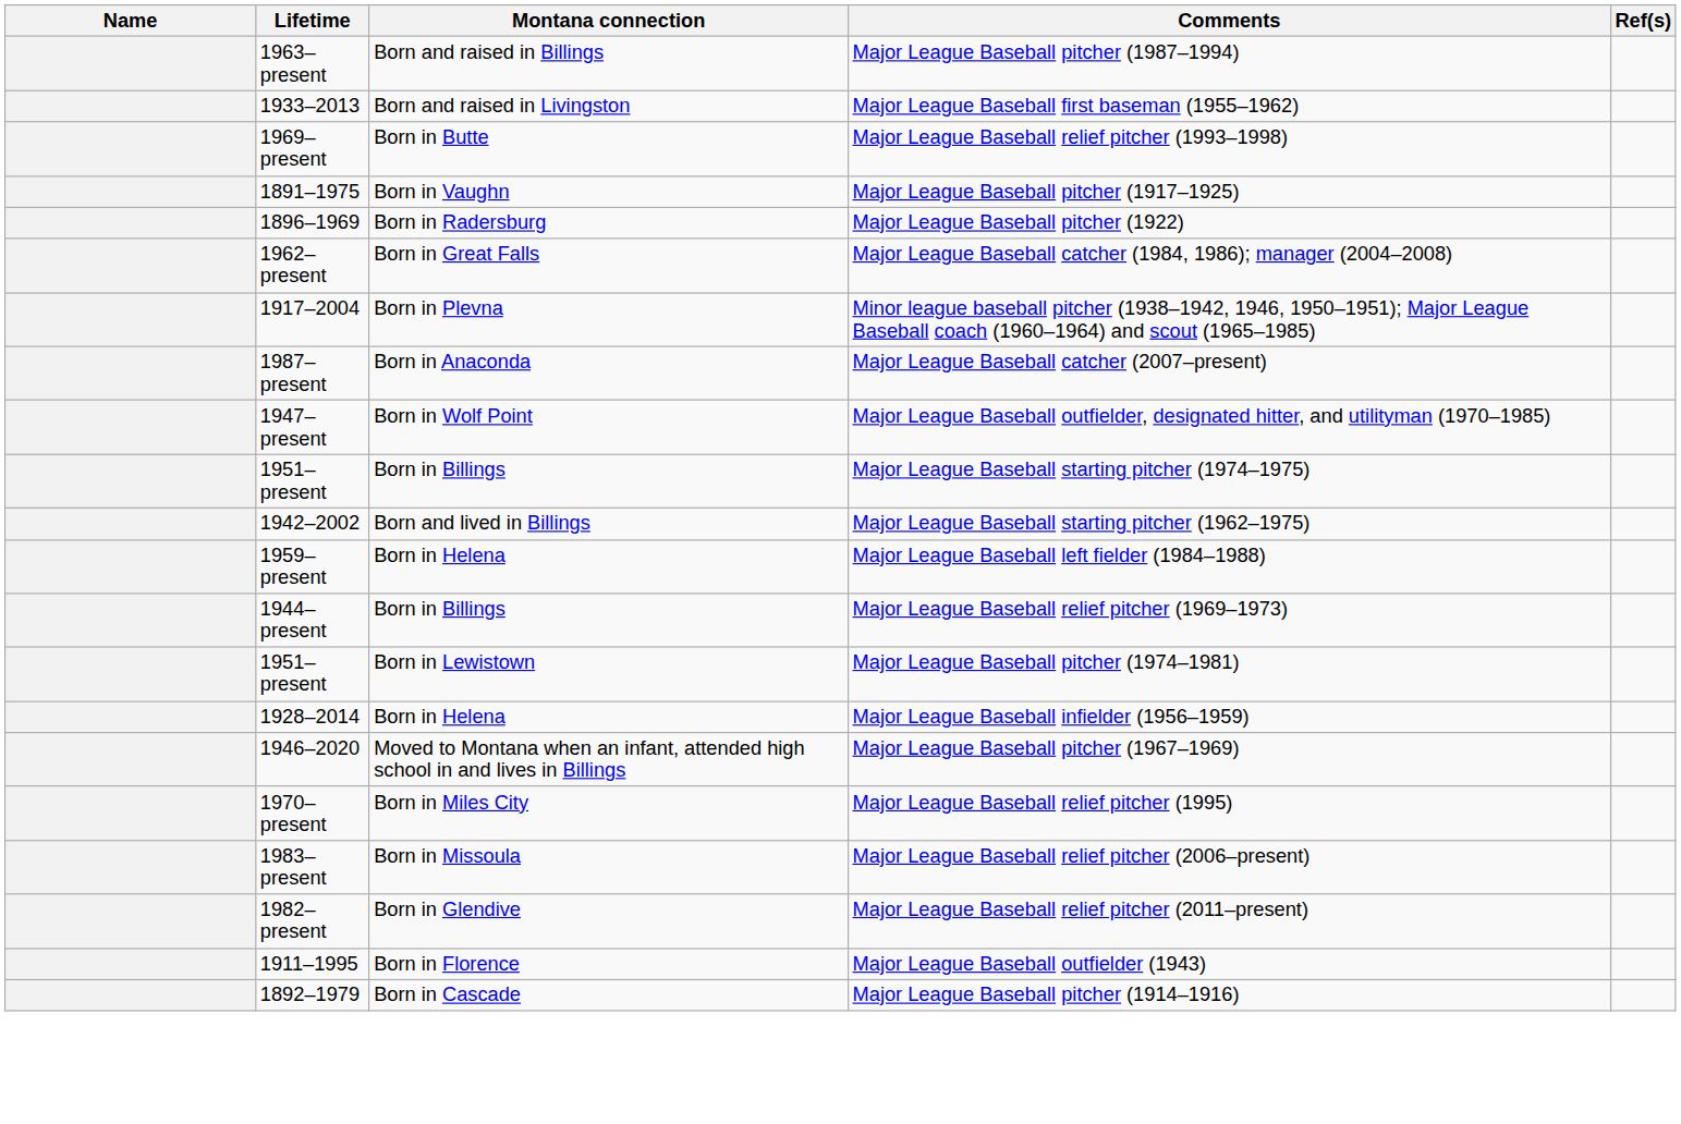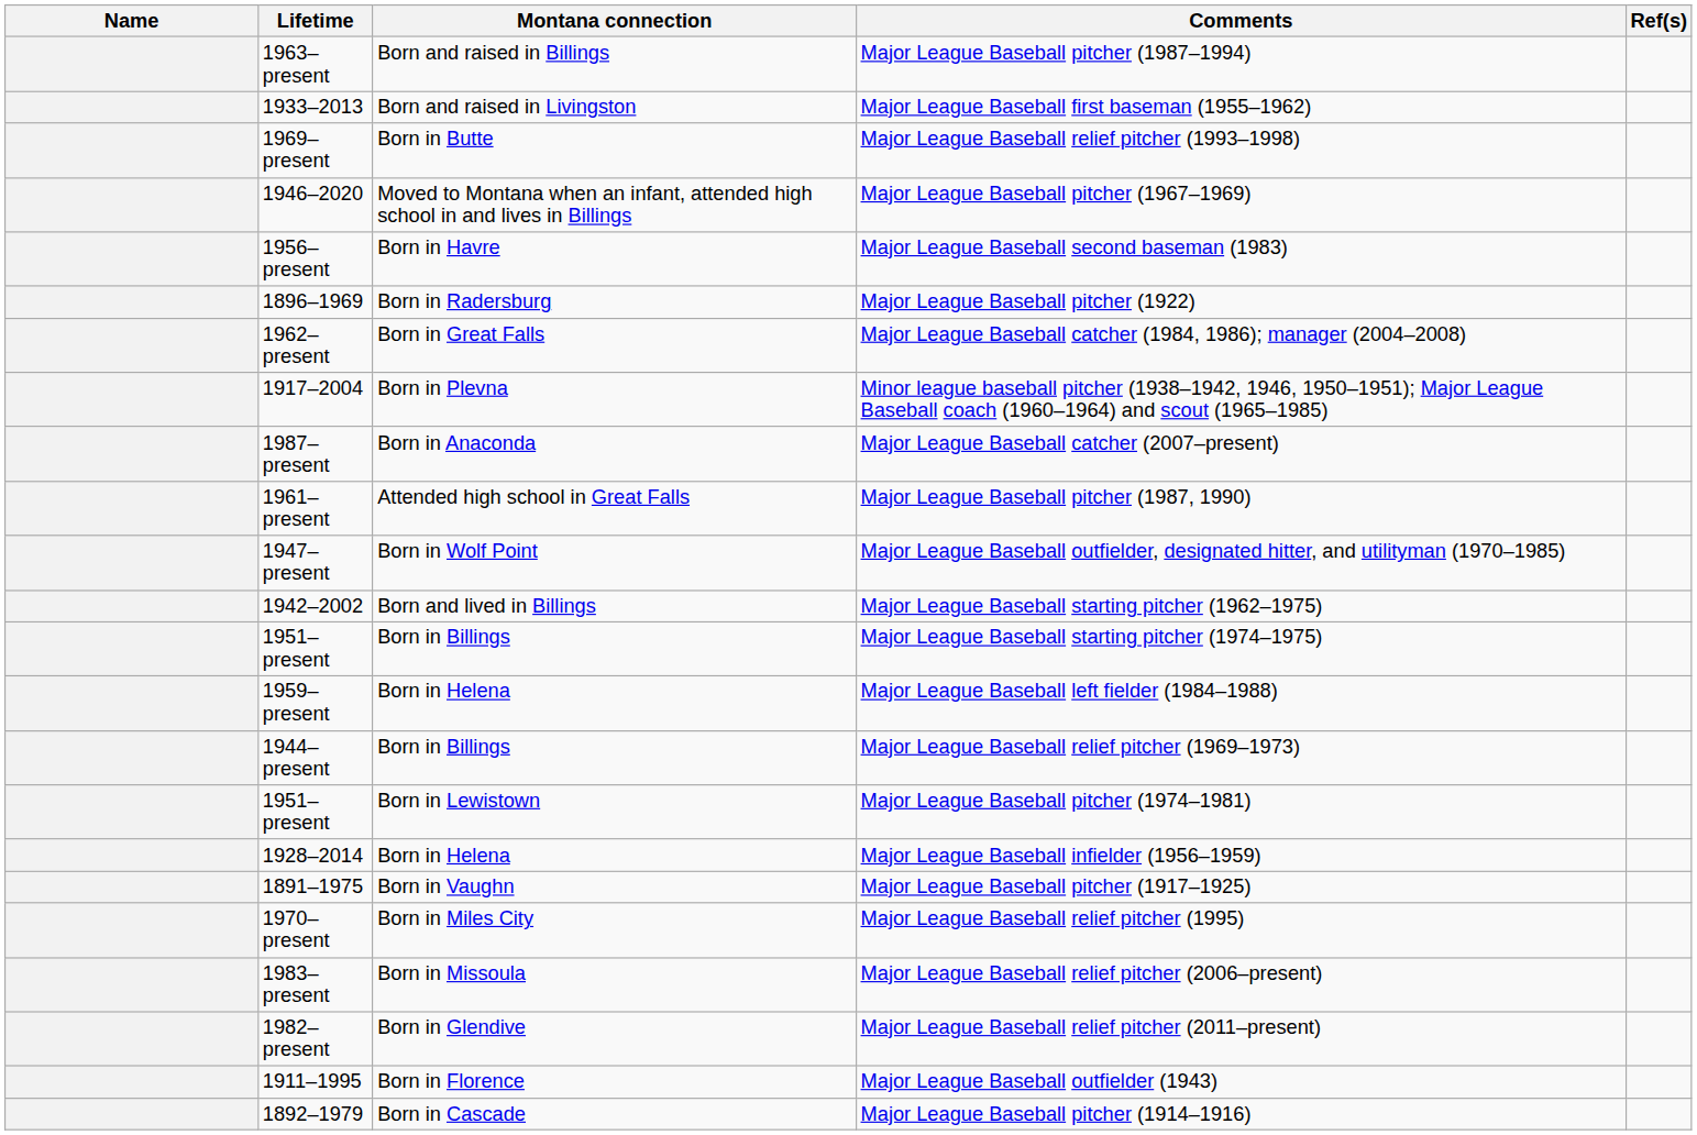 <table class="sortable wikitable plainrowheaders" width="85%">
 <tr>
 <th width="15%" scope="col">Name</th>
 <th scope="col">Lifetime</th>
 <th class="unsortable" scope="col">Montana connection</th>
 <th class="unsortable" scope="col">Comments</th>
 <th class="unsortable" width="2%" scope="col">Ref(s)</th>
 </tr>
 <tr valign="top">
 <th scope="row"></th>
 <td>1963–present</td>
 <td>Born and raised in <a href='#'>Billings</a></td>
 <td><a href='#'>Major League Baseball</a> <a href='#'>pitcher</a> (1987–1994)</td>
 <td align="center"></td>
 </tr>
 <tr valign="top">
 <th scope="row"></th>
 <td>1933–2013</td>
 <td>Born and raised in <a href='#'>Livingston</a></td>
 <td><a href='#'>Major League Baseball</a> <a href='#'>first baseman</a> (1955–1962)</td>
 <td align="center"></td>
 </tr>
 <tr valign="top">
 <th scope="row"></th>
 <td>1969–present</td>
 <td>Born in <a href='#'>Butte</a></td>
 <td><a href='#'>Major League Baseball</a> <a href='#'>relief pitcher</a> (1993–1998)</td>
 <td align="center"></td>
 </tr>
 <tr valign="top">
 <th scope="row"></th>
-<td>1891–1975</td>
-<td>Born in <a href='#'>Vaughn</a></td>
-<td><a href='#'>Major League Baseball</a> <a href='#'>pitcher</a> (1917–1925)</td>
+<td>1946–2020</td>
+<td>Moved to Montana when an infant, attended high school in and lives in <a href='#'>Billings</a></td>
+<td><a href='#'>Major League Baseball</a> <a href='#'>pitcher</a> (1967–1969)</td>
+<td align="center"></td>
+</tr>
+<tr valign="top">
+<th scope="row"></th>
+<td>1956–present</td>
+<td>Born in <a href='#'>Havre</a></td>
+<td><a href='#'>Major League Baseball</a> <a href='#'>second baseman</a> (1983)</td>
 <td align="center"></td>
 </tr>
 <tr valign="top">
 <th scope="row"></th>
 <td>1896–1969</td>
 <td>Born in <a href='#'>Radersburg</a></td>
 <td><a href='#'>Major League Baseball</a> <a href='#'>pitcher</a> (1922)</td>
 <td align="center"></td>
 </tr>
 <tr valign="top">
 <th scope="row"></th>
 <td>1962–present</td>
 <td>Born in <a href='#'>Great Falls</a></td>
 <td><a href='#'>Major League Baseball</a> <a href='#'>catcher</a> (1984, 1986); <a href='#'>manager</a> (2004–2008)</td>
 <td align="center"></td>
 </tr>
 <tr valign="top">
 <th scope="row"></th>
 <td>1917–2004</td>
 <td>Born in <a href='#'>Plevna</a></td>
 <td><a href='#'>Minor league baseball</a> <a href='#'>pitcher</a> (1938–1942, 1946, 1950–1951); <a href='#'>Major League Baseball</a> <a href='#'>coach</a> (1960–1964) and <a href='#'>scout</a> (1965–1985)</td>
 <td align="center"></td>
 </tr>
 <tr valign="top">
 <th scope="row"></th>
 <td>1987–present</td>
 <td>Born in <a href='#'>Anaconda</a></td>
 <td><a href='#'>Major League Baseball</a> <a href='#'>catcher</a> (2007–present)</td>
 <td align="center"></td>
 </tr>
 <tr valign="top">
 <th scope="row"></th>
+<td>1961–present</td>
+<td>Attended high school in <a href='#'>Great Falls</a></td>
+<td><a href='#'>Major League Baseball</a> <a href='#'>pitcher</a> (1987, 1990)</td>
+<td align="center"></td>
+</tr>
+<tr valign="top">
+<th scope="row"></th>
 <td>1947–present</td>
 <td>Born in <a href='#'>Wolf Point</a></td>
 <td><a href='#'>Major League Baseball</a> <a href='#'>outfielder</a>, <a href='#'>designated hitter</a>, and <a href='#'>utilityman</a> (1970–1985)</td>
 <td align="center"></td>
 </tr>
 <tr valign="top">
 <th scope="row"></th>
-<td>1951–present</td>
-<td>Born in <a href='#'>Billings</a></td>
-<td><a href='#'>Major League Baseball</a> <a href='#'>starting pitcher</a> (1974–1975)</td>
+<td>1942–2002</td>
+<td>Born and lived in <a href='#'>Billings</a></td>
+<td><a href='#'>Major League Baseball</a> <a href='#'>starting pitcher</a> (1962–1975)</td>
 <td align="center"></td>
 </tr>
 <tr valign="top">
 <th scope="row"></th>
-<td>1942–2002</td>
-<td>Born and lived in <a href='#'>Billings</a></td>
-<td><a href='#'>Major League Baseball</a> <a href='#'>starting pitcher</a> (1962–1975)</td>
+<td>1951–present</td>
+<td>Born in <a href='#'>Billings</a></td>
+<td><a href='#'>Major League Baseball</a> <a href='#'>starting pitcher</a> (1974–1975)</td>
 <td align="center"></td>
 </tr>
 <tr valign="top">
 <th scope="row"></th>
 <td>1959–present</td>
 <td>Born in <a href='#'>Helena</a></td>
 <td><a href='#'>Major League Baseball</a> <a href='#'>left fielder</a> (1984–1988)</td>
 <td align="center"></td>
 </tr>
 <tr valign="top">
 <th scope="row"></th>
 <td>1944–present</td>
 <td>Born in <a href='#'>Billings</a></td>
 <td><a href='#'>Major League Baseball</a> <a href='#'>relief pitcher</a> (1969–1973)</td>
 <td align="center"></td>
 </tr>
 <tr valign="top">
 <th scope="row"></th>
 <td>1951–present</td>
 <td>Born in <a href='#'>Lewistown</a></td>
 <td><a href='#'>Major League Baseball</a> <a href='#'>pitcher</a> (1974–1981)</td>
 <td align="center"></td>
 </tr>
 <tr valign="top">
 <th scope="row"></th>
 <td>1928–2014</td>
 <td>Born in <a href='#'>Helena</a></td>
 <td><a href='#'>Major League Baseball</a> <a href='#'>infielder</a> (1956–1959)</td>
 <td align="center"></td>
 </tr>
 <tr valign="top">
 <th scope="row"></th>
-<td>1946–2020</td>
-<td>Moved to Montana when an infant, attended high school in and lives in <a href='#'>Billings</a></td>
-<td><a href='#'>Major League Baseball</a> <a href='#'>pitcher</a> (1967–1969)</td>
+<td>1891–1975</td>
+<td>Born in <a href='#'>Vaughn</a></td>
+<td><a href='#'>Major League Baseball</a> <a href='#'>pitcher</a> (1917–1925)</td>
 <td align="center"></td>
 </tr>
 <tr valign="top">
 <th scope="row"></th>
 <td>1970–present</td>
 <td>Born in <a href='#'>Miles City</a></td>
 <td><a href='#'>Major League Baseball</a> <a href='#'>relief pitcher</a> (1995)</td>
 <td align="center"></td>
 </tr>
 <tr valign="top">
 <th scope="row"></th>
 <td>1983–present</td>
 <td>Born in <a href='#'>Missoula</a></td>
 <td><a href='#'>Major League Baseball</a> <a href='#'>relief pitcher</a> (2006–present)</td>
 <td align="center"></td>
 </tr>
 <tr valign="top">
 <th scope="row"></th>
 <td>1982–present</td>
 <td>Born in <a href='#'>Glendive</a></td>
 <td><a href='#'>Major League Baseball</a> <a href='#'>relief pitcher</a> (2011–present)</td>
 <td align="center"></td>
 </tr>
 <tr valign="top">
 <th scope="row"></th>
 <td>1911–1995</td>
 <td>Born in <a href='#'>Florence</a></td>
 <td><a href='#'>Major League Baseball</a> <a href='#'>outfielder</a> (1943)</td>
 <td align="center"></td>
 </tr>
 <tr valign="top">
 <th scope="row"></th>
 <td>1892–1979</td>
 <td>Born in <a href='#'>Cascade</a></td>
 <td><a href='#'>Major League Baseball</a> <a href='#'>pitcher</a> (1914–1916)</td>
 <td align="center"></td>
 </tr>
 </table>
